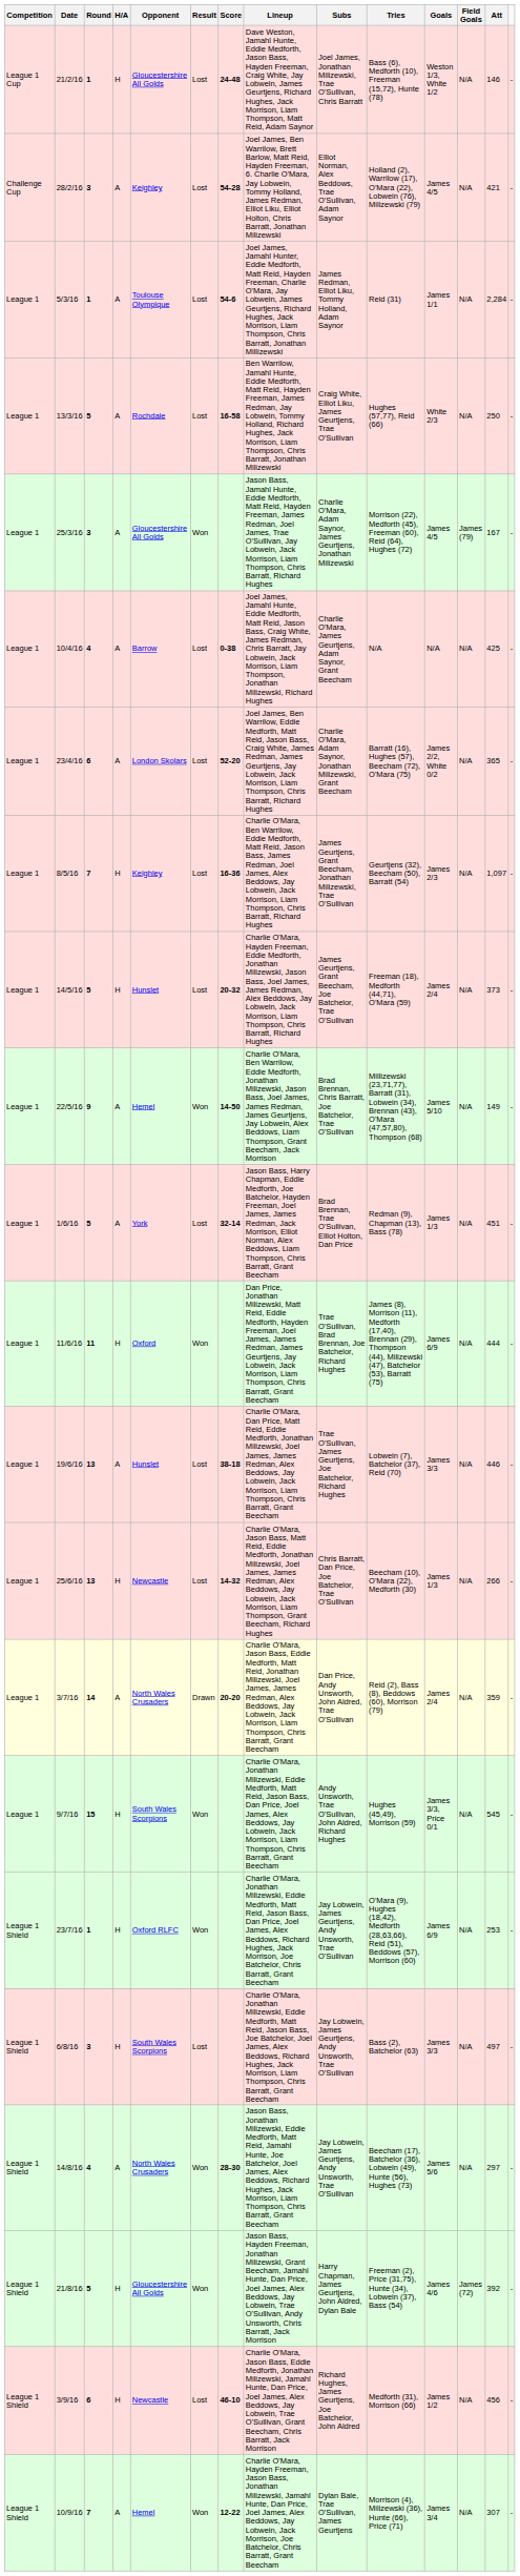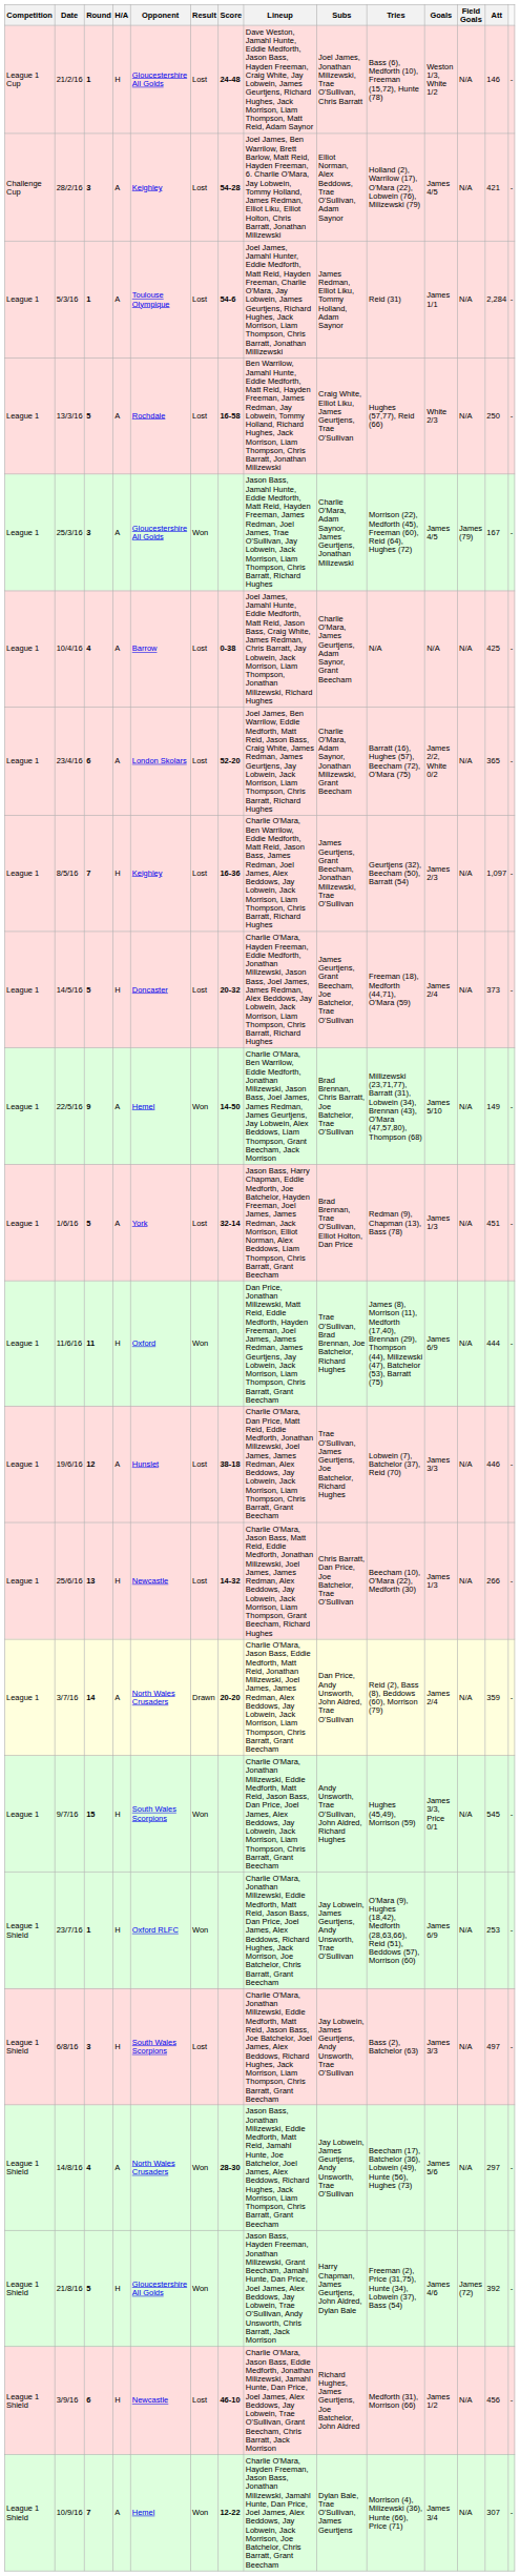 <table class="wikitable" style="font-size:85%;" width="100%">
 <tr>
 <th>Competition</th>
 <th>Date</th>
 <th>Round</th>
 <th>H/A</th>
 <th>Opponent</th>
 <th>Result</th>
 <th>Score</th>
 <th>Lineup</th>
 <th>Subs</th>
 <th>Tries</th>
 <th>Goals</th>
 <th>Field Goals</th>
 <th>Att</th>
 </tr>
 <tr bgcolor="#ffdddd">
 <td>League 1 Cup</td>
 <td>21/2/16</td>
 <td><strong>1</strong></td>
 <td>H</td>
 <td><a href='#'>Gloucestershire All Golds</a></td>
 <td>Lost</td>
 <td><strong>24-48</strong></td>
 <td>Dave Weston, Jamahl Hunte, Eddie Medforth, Jason Bass, Hayden Freeman, Craig White, Jay Lobwein, James Geurtjens, Richard Hughes, Jack Morrison, Liam Thompson, Matt Reid, Adam Saynor</td>
 <td>Joel James, Jonathan Milizewski, Trae O'Sullivan, Chris Barratt</td>
 <td>Bass (6), Medforth (10), Freeman (15,72), Hunte (78)</td>
 <td>Weston 1/3, White 1/2</td>
 <td>N/A</td>
 <td>146</td>
 <td>-</td>
 </tr>
 <tr bgcolor="#ffdddd">
 <td>Challenge Cup</td>
 <td>28/2/16</td>
 <td><strong>3</strong></td>
 <td>A</td>
 <td><a href='#'>Keighley</a></td>
 <td>Lost</td>
 <td><strong>54-28</strong></td>
 <td>Joel James, Ben Warrilow, Brett Barlow, Matt Reid, Hayden Freeman, 6. Charlie O'Mara, Jay Lobwein, Tommy Holland, James Redman, Elliot Liku, Elliot Holton, Chris Barratt, Jonathan Milizewski</td>
 <td>Elliot Norman, Alex Beddows, Trae O'Sullivan, Adam Saynor</td>
 <td>Holland (2), Warrilow (17), O'Mara (22), Lobwein (76), Milizewski (79)</td>
 <td>James 4/5</td>
 <td>N/A</td>
 <td>421</td>
 <td>-</td>
 </tr>
 <tr bgcolor="#ffdddd">
 <td>League 1</td>
 <td>5/3/16</td>
 <td><strong>1</strong></td>
 <td>A</td>
 <td><a href='#'>Toulouse Olympique</a></td>
 <td>Lost</td>
 <td><strong>54-6</strong></td>
 <td>Joel James, Jamahl Hunter, Eddie Medforth, Matt Reid, Hayden Freeman, Charlie O'Mara, Jay Lobwein, James Geurtjens, Richard Hughes, Jack Morrison, Liam Thompson, Chris Barratt, Jonathan Millizewski</td>
 <td>James Redman, Elliot Liku, Tommy Holland, Adam Saynor</td>
 <td>Reid (31)</td>
 <td>James 1/1</td>
 <td>N/A</td>
 <td>2,284</td>
 <td>-</td>
 </tr>
 <tr bgcolor="#ffdddd">
 <td>League 1</td>
 <td>13/3/16</td>
 <td><strong>5</strong></td>
 <td>A</td>
 <td><a href='#'>Rochdale</a></td>
 <td>Lost</td>
 <td><strong>16-58</strong></td>
 <td>Ben Warrilow, Jamahl Hunte, Eddie Medforth, Matt Reid, Hayden Freeman, James Redman, Jay Lobwein, Tommy Holland, Richard Hughes, Jack Morrison, Liam Thompson, Chris Barratt, Jonathan Milizewski</td>
 <td>Craig White, Elliot Liku, James Geurtjens, Trae O'Sullivan</td>
 <td>Hughes (57,77), Reid (66)</td>
 <td>White 2/3</td>
 <td>N/A</td>
 <td>250</td>
 <td>-</td>
 </tr>
 <tr bgcolor="#ddffdd">
 <td>League 1</td>
 <td>25/3/16</td>
 <td><strong>3</strong></td>
 <td>A</td>
 <td><a href='#'>Gloucestershire All Golds</a></td>
 <td>Won</td>
 <td></td>
 <td>Jason Bass, Jamahl Hunte, Eddie Medforth, Matt Reid, Hayden Freeman, James Redman, Joel James, Trae O'Sullivan, Jay Lobwein, Jack Morrison, Liam Thompson, Chris Barratt, Richard Hughes</td>
 <td>Charlie O'Mara, Adam Saynor, James Geurtjens, Jonathan Milizewski</td>
 <td>Morrison (22), Medforth (45), Freeman (60), Reid (64), Hughes (72)</td>
 <td>James 4/5</td>
 <td>James (79)</td>
 <td>167</td>
 <td>-</td>
 </tr>
 <tr bgcolor="#ffdddd">
 <td>League 1</td>
 <td>10/4/16</td>
 <td><strong>4</strong></td>
 <td>A</td>
 <td><a href='#'>Barrow</a></td>
 <td>Lost</td>
 <td><strong>0-38</strong></td>
 <td>Joel James, Jamahl Hunte, Eddie Medforth, Matt Reid, Jason Bass, Craig White, James Redman, Chris Barratt, Jay Lobwein, Jack Morrison, Liam Thompson, Jonathan Milizewski, Richard Hughes</td>
 <td>Charlie O'Mara, James Geurtjens, Adam Saynor, Grant Beecham</td>
 <td>N/A</td>
 <td>N/A</td>
 <td>N/A</td>
 <td>425</td>
 <td>-</td>
 </tr>
 <tr bgcolor="#ffdddd">
 <td>League 1</td>
 <td>23/4/16</td>
 <td><strong>6</strong></td>
 <td>A</td>
 <td><a href='#'>London Skolars</a></td>
 <td>Lost</td>
 <td><strong>52-20</strong></td>
 <td>Joel James, Ben Warrilow, Eddie Medforth, Matt Reid, Jason Bass, Craig White, James Redman, James Geurtjens, Jay Lobwein, Jack Morrison, Liam Thompson, Chris Barratt, Richard Hughes</td>
 <td>Charlie O'Mara, Adam Saynor, Jonathan Milizewski, Grant Beecham</td>
 <td>Barratt (16), Hughes (57), Beecham (72), O'Mara (75)</td>
 <td>James 2/2, White 0/2</td>
 <td>N/A</td>
 <td>365</td>
 <td>-</td>
 </tr>
 <tr bgcolor="#ffdddd">
 <td>League 1</td>
 <td>8/5/16</td>
 <td><strong>7</strong></td>
 <td>H</td>
 <td><a href='#'>Keighley</a></td>
 <td>Lost</td>
 <td><strong>16-36</strong></td>
 <td>Charlie O'Mara, Ben Warrilow, Eddie Medforth, Matt Reid, Jason Bass, James Redman, Joel James, Alex Beddows, Jay Lobwein, Jack Morrison, Liam Thompson, Chris Barratt, Richard Hughes</td>
 <td>James Geurtjens, Grant Beecham, Jonathan Milizewski, Trae O'Sullivan</td>
 <td>Geurtjens (32), Beecham (50), Barratt (54)</td>
 <td>James 2/3</td>
 <td>N/A</td>
 <td>1,097</td>
 <td>-</td>
 </tr>
 <tr bgcolor="#ffdddd">
 <td>League 1</td>
 <td>14/5/16</td>
 <td><strong>5</strong></td>
 <td>H</td>
-<td><a href='#'>Hunslet</a></td>
+<td><a href='#'>Doncaster</a></td>
 <td>Lost</td>
 <td><strong>20-32</strong></td>
 <td>Charlie O'Mara, Hayden Freeman, Eddie Medforth, Jonathan Milizewski, Jason Bass, Joel James, James Redman, Alex Beddows, Jay Lobwein, Jack Morrison, Liam Thompson, Chris Barratt, Richard Hughes</td>
 <td>James Geurtjens, Grant Beecham, Joe Batchelor, Trae O'Sullivan</td>
 <td>Freeman (18), Medforth (44,71), O'Mara (59)</td>
 <td>James 2/4</td>
 <td>N/A</td>
 <td>373</td>
 <td>-</td>
 </tr>
 <tr bgcolor="#ddffdd">
 <td>League 1</td>
 <td>22/5/16</td>
 <td><strong>9</strong></td>
 <td>A</td>
 <td><a href='#'>Hemel</a></td>
 <td>Won</td>
 <td><strong>14-50</strong></td>
 <td>Charlie O'Mara, Ben Warrilow, Eddie Medforth, Jonathan Milizewski, Jason Bass, Joel James, James Redman, James Geurtjens, Jay Lobwein, Alex Beddows, Liam Thompson, Grant Beecham, Jack Morrison</td>
 <td>Brad Brennan, Chris Barratt, Joe Batchelor, Trae O'Sullivan</td>
 <td>Millizewski (23,71,77), Barratt (31), Lobwein (34), Brennan (43), O'Mara (47,57,80), Thompson (68)</td>
 <td>James 5/10</td>
 <td>N/A</td>
 <td>149</td>
 <td>-</td>
 </tr>
 <tr bgcolor="#ffdddd">
 <td>League 1</td>
 <td>1/6/16</td>
 <td><strong>5</strong></td>
 <td>A</td>
 <td><a href='#'>York</a></td>
 <td>Lost</td>
 <td><strong>32-14</strong></td>
 <td>Jason Bass, Harry Chapman, Eddie Medforth, Joe Batchelor, Hayden Freeman, Joel James, James Redman, Jack Morrison, Elliot Norman, Alex Beddows, Liam Thompson, Chris Barratt, Grant Beecham</td>
 <td>Brad Brennan, Trae O'Sullivan, Elliot Holton, Dan Price</td>
 <td>Redman (9), Chapman (13), Bass (78)</td>
 <td>James 1/3</td>
 <td>N/A</td>
 <td>451</td>
 <td>-</td>
 </tr>
 <tr bgcolor="#ddffdd">
 <td>League 1</td>
 <td>11/6/16</td>
 <td><strong>11</strong></td>
 <td>H</td>
 <td><a href='#'>Oxford</a></td>
 <td>Won</td>
 <td></td>
 <td>Dan Price, Jonathan Milizewski, Matt Reid, Eddie Medforth, Hayden Freeman, Joel James, James Redman, James Geurtjens, Jay Lobwein, Jack Morrison, Liam Thompson, Chris Barratt, Grant Beecham</td>
 <td>Trae O'Sullivan, Brad Brennan, Joe Batchelor, Richard Hughes</td>
 <td>James (8), Morrison (11), Medforth (17,40), Brennan (29), Thompson (44), Milizewski (47), Batchelor (53), Barratt (75)</td>
 <td>James 6/9</td>
 <td>N/A</td>
 <td>444</td>
 <td>-</td>
 </tr>
 <tr bgcolor="#ffdddd">
 <td>League 1</td>
 <td>19/6/16</td>
-<td><strong>13</strong></td>
+<td><strong>12</strong></td>
 <td>A</td>
 <td><a href='#'>Hunslet</a></td>
 <td>Lost</td>
 <td><strong>38-18</strong></td>
 <td>Charlie O'Mara, Dan Price, Matt Reid, Eddie Medforth, Jonathan Milizewski, Joel James, James Redman, Alex Beddows, Jay Lobwein, Jack Morrison, Liam Thompson, Chris Barratt, Grant Beecham</td>
 <td>Trae O'Sullivan, James Geurtjens, Joe Batchelor, Richard Hughes</td>
 <td>Lobwein (7), Batchelor (37), Reid (70)</td>
 <td>James 3/3</td>
 <td>N/A</td>
 <td>446</td>
 <td>-</td>
 </tr>
 <tr bgcolor="#ffdddd">
 <td>League 1</td>
 <td>25/6/16</td>
 <td><strong>13</strong></td>
 <td>H</td>
 <td><a href='#'>Newcastle</a></td>
 <td>Lost</td>
 <td><strong>14-32</strong></td>
 <td>Charlie O'Mara, Jason Bass, Matt Reid, Eddie Medforth, Jonathan Milizewski, Joel James, James Redman, Alex Beddows, Jay Lobwein, Jack Morrison, Liam Thompson, Grant Beecham, Richard Hughes</td>
 <td>Chris Barratt, Dan Price, Joe Batchelor, Trae O'Sullivan</td>
 <td>Beecham (10), O'Mara (22), Medforth (30)</td>
 <td>James 1/3</td>
 <td>N/A</td>
 <td>266</td>
 <td>-</td>
 </tr>
 <tr style="background:#ffffdd"  width=20 | >
 <td>League 1</td>
 <td>3/7/16</td>
 <td><strong>14</strong></td>
 <td>A</td>
 <td><a href='#'>North Wales Crusaders</a></td>
 <td>Drawn</td>
 <td><strong>20-20</strong></td>
 <td>Charlie O'Mara, Jason Bass, Eddie Medforth, Matt Reid, Jonathan Milizewski, Joel James, James Redman, Alex Beddows, Jay Lobwein, Jack Morrison, Liam Thompson, Chris Barratt, Grant Beecham</td>
 <td>Dan Price, Andy Unsworth, John Aldred, Trae O'Sullivan</td>
 <td>Reid (2), Bass (8), Beddows (60), Morrison (79)</td>
 <td>James 2/4</td>
 <td>N/A</td>
 <td>359</td>
 <td>-</td>
 </tr>
 <tr bgcolor="#ddffdd">
 <td>League 1</td>
 <td>9/7/16</td>
 <td><strong>15</strong></td>
 <td>H</td>
 <td><a href='#'>South Wales Scorpions</a></td>
 <td>Won</td>
 <td></td>
 <td>Charlie O'Mara, Jonathan Milizewski, Eddie Medforth, Matt Reid, Jason Bass, Dan Price, Joel James, Alex Beddows, Jay Lobwein, Jack Morrison, Liam Thompson, Chris Barratt, Grant Beecham</td>
 <td>Andy Unsworth, Trae O'Sullivan, John Aldred, Richard Hughes</td>
 <td>Hughes (45,49), Morrison (59)</td>
 <td>James 3/3, Price 0/1</td>
 <td>N/A</td>
 <td>545</td>
 <td>-</td>
 </tr>
 <tr bgcolor="#ddffdd">
 <td>League 1 Shield</td>
 <td>23/7/16</td>
 <td><strong>1</strong></td>
 <td>H</td>
 <td><a href='#'>Oxford RLFC</a></td>
 <td>Won</td>
 <td></td>
 <td>Charlie O'Mara, Jonathan Milizewski, Eddie Medforth, Matt Reid, Jason Bass, Dan Price, Joel James, Alex Beddows, Richard Hughes, Jack Morrison, Joe Batchelor, Chris Barratt, Grant Beecham</td>
 <td>Jay Lobwein, James Geurtjens, Andy Unsworth, Trae O'Sullivan</td>
 <td>O'Mara (9), Hughes (18,42), Medforth (28,63,66), Reid (51), Beddows (57), Morrison (60)</td>
 <td>James 6/9</td>
 <td>N/A</td>
 <td>253</td>
 <td>-</td>
 </tr>
 <tr bgcolor="#ffdddd">
 <td>League 1 Shield</td>
 <td>6/8/16</td>
 <td><strong>3</strong></td>
 <td>H</td>
 <td><a href='#'>South Wales Scorpions</a></td>
 <td>Lost</td>
 <td></td>
 <td>Charlie O'Mara, Jonathan Milizewski, Eddie Medforth, Matt Reid, Jason Bass, Joe Batchelor, Joel James, Alex Beddows, Richard Hughes, Jack Morrison, Liam Thompson, Chris Barratt, Grant Beecham</td>
 <td>Jay Lobwein, James Geurtjens, Andy Unsworth, Trae O'Sullivan</td>
 <td>Bass (2), Batchelor (63)</td>
 <td>James 3/3</td>
 <td>N/A</td>
 <td>497</td>
 <td>-</td>
 </tr>
 <tr bgcolor="#ddffdd">
 <td>League 1 Shield</td>
 <td>14/8/16</td>
 <td><strong>4</strong></td>
 <td>A</td>
 <td><a href='#'>North Wales Crusaders</a></td>
 <td>Won</td>
 <td><strong>28-30</strong></td>
 <td>Jason Bass, Jonathan Milizewski, Eddie Medforth, Matt Reid, Jamahl Hunte, Joe Batchelor, Joel James, Alex Beddows, Richard Hughes, Jack Morrison, Liam Thompson, Chris Barratt, Grant Beecham</td>
 <td>Jay Lobwein, James Geurtjens, Andy Unsworth, Trae O'Sullivan</td>
 <td>Beecham (17), Batchelor (36), Lobwein (49), Hunte (56), Hughes (73)</td>
 <td>James 5/6</td>
 <td>N/A</td>
 <td>297</td>
 <td>-</td>
 </tr>
 <tr bgcolor="#ddffdd">
 <td>League 1 Shield</td>
 <td>21/8/16</td>
 <td><strong>5</strong></td>
 <td>H</td>
 <td><a href='#'>Gloucestershire All Golds</a></td>
 <td>Won</td>
 <td></td>
 <td>Jason Bass, Hayden Freeman, Jonathan Milizewski, Grant Beecham, Jamahl Hunte, Dan Price, Joel James, Alex Beddows, Jay Lobwein, Trae O'Sullivan, Andy Unsworth, Chris Barratt, Jack Morrison</td>
 <td>Harry Chapman, James Geurtjens, John Aldred, Dylan Bale</td>
 <td>Freeman (2), Price (31,75), Hunte (34), Lobwein (37), Bass (54)</td>
 <td>James 4/6</td>
 <td>James (72)</td>
 <td>392</td>
 <td>-</td>
 </tr>
 <tr bgcolor="#ffdddd">
 <td>League 1 Shield</td>
 <td>3/9/16</td>
 <td><strong>6</strong></td>
 <td>H</td>
 <td><a href='#'>Newcastle</a></td>
 <td>Lost</td>
 <td><strong>46-10</strong></td>
 <td>Charlie O'Mara, Jason Bass, Eddie Medforth, Jonathan Milizewski, Jamahl Hunte, Dan Price, Joel James, Alex Beddows, Jay Lobwein, Trae O'Sullivan, Grant Beecham, Chris Barratt, Jack Morrison</td>
 <td>Richard Hughes, James Geurtjens, Joe Batchelor, John Aldred</td>
 <td>Medforth (31), Morrison (66)</td>
 <td>James 1/2</td>
 <td>N/A</td>
 <td>456</td>
 <td>-</td>
 </tr>
 <tr bgcolor="#ddffdd">
 <td>League 1 Shield</td>
 <td>10/9/16</td>
 <td><strong>7</strong></td>
 <td>A</td>
 <td><a href='#'>Hemel</a></td>
 <td>Won</td>
 <td><strong>12-22</strong></td>
 <td>Charlie O'Mara, Hayden Freeman, Jason Bass, Jonathan Milizewski, Jamahl Hunte, Dan Price, Joel James, Alex Beddows, Jay Lobwein, Jack Morrison, Joe Batchelor, Chris Barratt, Grant Beecham</td>
 <td>Dylan Bale, Trae O'Sullivan, James Geurtjens</td>
 <td>Morrison (4), Milizewski (36), Hunte (66), Price (71)</td>
 <td>James 3/4</td>
 <td>N/A</td>
 <td>307</td>
 <td>-</td>
 </tr>
 </table>
